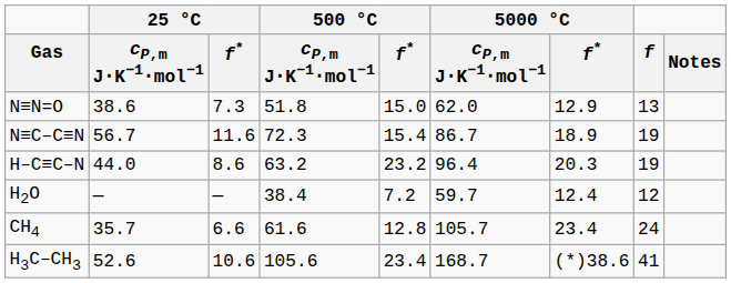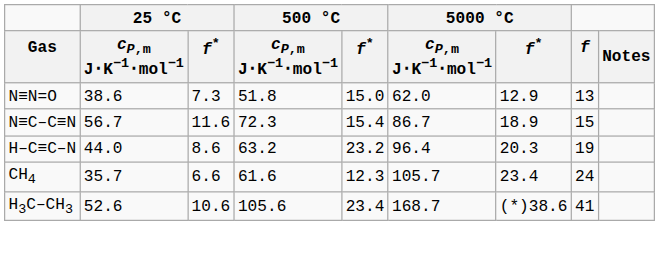 <table class="wikitable">
 <tr>
 <td></td>
 <th colspan=2>25 °C</th>
 <th colspan=2>500 °C</th>
 <th colspan=2>5000 °C</th>
 </tr>
 <tr>
 <th>Gas<br> </th>
 <th><em>c</em><sub><em>P</em>,m</sub><br>J⋅K<sup>−1</sup>⋅mol<sup>−1</sup></th>
 <th><em>f</em><sup>*</sup><br> </th>
 <th><em>c</em><sub><em>P</em>,m</sub><br>J⋅K<sup>−1</sup>⋅mol<sup>−1</sup></th>
 <th><em>f</em><sup>*</sup><br> </th>
 <th><em>c</em><sub><em>P</em>,m</sub><br>J⋅K<sup>−1</sup>⋅mol<sup>−1</sup></th>
 <th><em>f</em><sup>*</sup><br> </th>
 <th><em>f</em><br> </th>
 <th>Notes</th>
 </tr>
 <tr>
 <td>N≡N=O</td>
 <td>38.6</td>
 <td>7.3</td>
 <td>51.8</td>
 <td>15.0</td>
 <td>62.0</td>
 <td>12.9</td>
 <td>13</td>
 <td></td>
 </tr>
 <tr>
 <td>N≡C–C≡N</td>
 <td>56.7</td>
 <td>11.6</td>
 <td>72.3</td>
 <td>15.4</td>
 <td>86.7</td>
 <td>18.9</td>
-<td>19</td>
+<td>15</td>
 <td></td>
 </tr>
 <tr>
 <td>H–C≡C–N</td>
 <td>44.0</td>
 <td>8.6</td>
 <td>63.2</td>
 <td>23.2</td>
 <td>96.4</td>
 <td>20.3</td>
 <td>19</td>
 <td></td>
 </tr>
 <tr>
-<td>H<sub>2</sub>O</td>
-<td>—</td>
-<td>—</td>
-<td>38.4</td>
-<td>7.2</td>
-<td>59.7</td>
-<td>12.4</td>
-<td>12</td>
-<td></td>
-</tr>
-<tr>
 <td>CH<sub>4</sub></td>
 <td>35.7</td>
 <td>6.6</td>
 <td>61.6</td>
-<td>12.8</td>
+<td>12.3</td>
 <td>105.7</td>
 <td>23.4</td>
 <td>24</td>
 <td></td>
 </tr>
 <tr>
 <td>H<sub>3</sub>C–CH<sub>3</sub></td>
 <td>52.6</td>
 <td>10.6</td>
 <td>105.6</td>
 <td>23.4</td>
 <td>168.7</td>
 <td>(*)38.6</td>
 <td>41</td>
 <td></td>
 </tr>
 </table>
